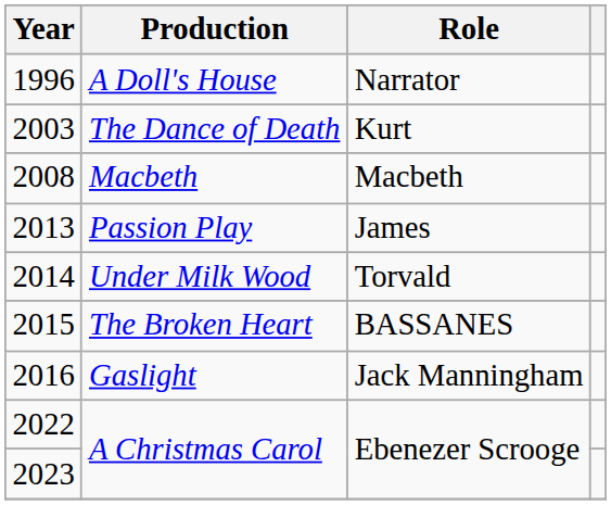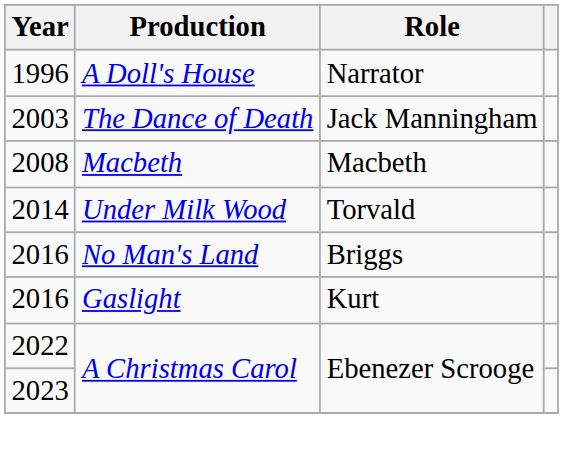 <table class="wikitable">
 <tr>
 <th>Year</th>
 <th>Production</th>
 <th>Role</th>
 <th></th>
 </tr>
 <tr>
 <td>1996</td>
 <td><em><a href='#'>A Doll's House</a></em></td>
 <td>Narrator</td>
 <td></td>
 </tr>
 <tr>
 <td>2003</td>
 <td><em><a href='#'>The Dance of Death</a></em></td>
-<td>Kurt</td>
+<td>Jack Manningham</td>
 <td></td>
 </tr>
 <tr>
 <td>2008</td>
 <td><em><a href='#'>Macbeth</a></em></td>
 <td>Macbeth</td>
 <td></td>
 </tr>
 <tr>
-<td>2013</td>
-<td><em><a href='#'>Passion Play</a></em></td>
-<td>James</td>
-<td></td>
-</tr>
-<tr>
 <td>2014</td>
 <td><em><a href='#'>Under Milk Wood</a></em></td>
 <td>Torvald</td>
 <td></td>
 </tr>
 <tr>
-<td>2015</td>
-<td><em><a href='#'>The Broken Heart</a></em></td>
-<td>BASSANES</td>
+<td>2016</td>
+<td><em><a href='#'>No Man's Land</a></em></td>
+<td>Briggs</td>
 <td></td>
 </tr>
 <tr>
 <td>2016</td>
 <td><em><a href='#'>Gaslight</a></em></td>
-<td>Jack Manningham</td>
+<td>Kurt</td>
 <td></td>
 </tr>
 <tr>
 <td>2022</td>
 <td rowspan="2"><em><a href='#'>A Christmas Carol</a></em></td>
 <td rowspan="2">Ebenezer Scrooge</td>
 <td></td>
 </tr>
 <tr>
 <td>2023</td>
 <td></td>
 </tr>
 <tr>
 </tr>
 </table>
